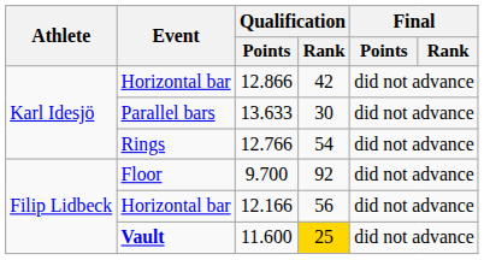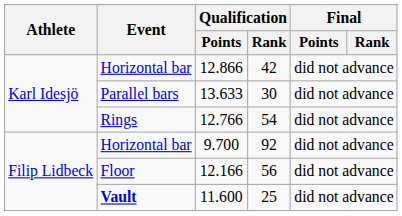 <table class=wikitable style="font-size:90%">
 <tr>
 <th rowspan="2">Athlete</th>
 <th rowspan="2">Event</th>
 <th colspan="2">Qualification</th>
 <th colspan="2">Final</th>
 </tr>
 <tr style="font-size:95%">
 <th>Points</th>
 <th>Rank</th>
 <th>Points</th>
 <th>Rank</th>
 </tr>
 <tr align=center>
 <td align=left rowspan=3><a href='#'>Karl Idesjö</a></td>
 <td align=left><a href='#'>Horizontal bar</a></td>
 <td>12.866</td>
 <td>42</td>
 <td colspan=2>did not advance</td>
 </tr>
 <tr align=center>
 <td align=left><a href='#'>Parallel bars</a></td>
 <td>13.633</td>
 <td>30</td>
 <td colspan=2>did not advance</td>
 </tr>
 <tr align=center>
 <td align=left><a href='#'>Rings</a></td>
 <td>12.766</td>
 <td>54</td>
 <td colspan=2>did not advance</td>
 </tr>
 <tr align=center>
 <td align=left rowspan=3><a href='#'>Filip Lidbeck</a></td>
-<td align=left><a href='#'>Floor</a></td>
+<td align=left><a href='#'>Horizontal bar</a></td>
 <td>9.700</td>
 <td>92</td>
 <td colspan=2>did not advance</td>
 </tr>
 <tr align=center>
-<td align=left><a href='#'>Horizontal bar</a></td>
+<td align=left><a href='#'>Floor</a></td>
 <td>12.166</td>
 <td>56</td>
 <td colspan=2>did not advance</td>
 </tr>
 <tr align=center>
 <td align=left><strong><a href='#'>Vault</a></strong></td>
 <td>11.600</td>
-<td style="background: gold;">25</td>
+<td>25</td>
 <td colspan=2>did not advance</td>
 </tr>
 </table>
